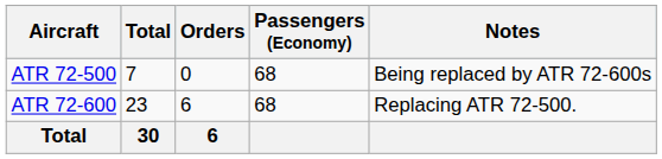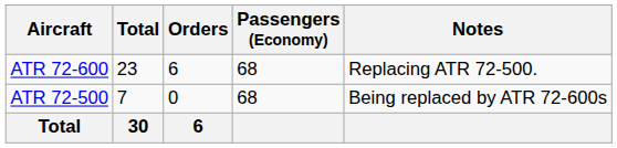 <table class="wikitable" style="margin:1em auto;">
 <tr bgcolor=lightblue>
 <th>Aircraft</th>
 <th>Total</th>
 <th>Orders</th>
 <th>Passengers <br> <small>(Economy)</small></th>
 <th>Notes</th>
 </tr>
 <tr>
+<td><a href='#'>ATR 72-600</a></td>
+<td>23</td>
+<td>6</td>
+<td>68</td>
+<td>Replacing ATR 72-500.</td>
+</tr>
+<tr>
 <td><a href='#'>ATR 72-500</a></td>
 <td>7</td>
 <td>0</td>
 <td>68</td>
 <td>Being replaced by ATR 72-600s</td>
-</tr>
-<tr>
-<td><a href='#'>ATR 72-600</a></td>
-<td>23</td>
-<td>6</td>
-<td>68</td>
-<td>Replacing ATR 72-500.</td>
 </tr>
 <tr>
 <th>Total</th>
 <th>30</th>
 <th>6</th>
 <th></th>
 <th></th>
 </tr>
 </table>
